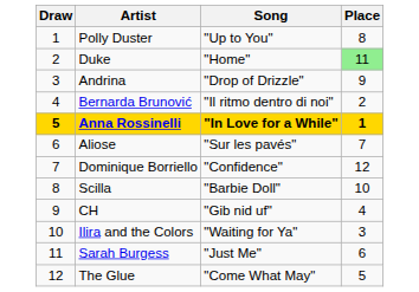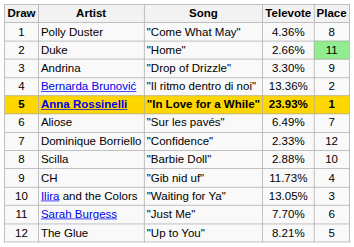 <table class="sortable wikitable" style="margin: 1em auto 1em auto; text-align:center">
 <tr>
 <th>Draw</th>
 <th>Artist</th>
 <th>Song</th>
+<th>Televote</th>
 <th>Place</th>
 </tr>
 <tr>
 <td>1</td>
 <td align="left">Polly Duster</td>
-<td align="left">"Up to You"</td>
+<td align="left">"Come What May"</td>
+<td>4.36%</td>
 <td>8</td>
 </tr>
 <tr>
 <td>2</td>
 <td align="left">Duke</td>
 <td align="left">"Home"</td>
+<td>2.66%</td>
 <td style="background: lightgreen;">11</td>
 </tr>
 <tr>
 <td>3</td>
 <td align="left">Andrina</td>
 <td align="left">"Drop of Drizzle"</td>
+<td>3.30%</td>
 <td>9</td>
 </tr>
 <tr>
 <td>4</td>
 <td align="left"><a href='#'>Bernarda Brunović</a></td>
 <td align="left">"Il ritmo dentro di noi"</td>
+<td>13.36%</td>
 <td>2</td>
 </tr>
 <tr style="font-weight:bold; background:gold;">
 <td>5</td>
 <td align="left"><a href='#'>Anna Rossinelli</a></td>
 <td align="left">"In Love for a While"</td>
+<td>23.93%</td>
 <td>1</td>
 </tr>
 <tr>
 <td>6</td>
 <td align="left">Aliose</td>
 <td align="left">"Sur les pavés"</td>
+<td>6.49%</td>
 <td>7</td>
 </tr>
 <tr>
 <td>7</td>
 <td align="left">Dominique Borriello</td>
 <td align="left">"Confidence"</td>
+<td>2.33%</td>
 <td>12</td>
 </tr>
 <tr>
 <td>8</td>
 <td align="left">Scilla</td>
 <td align="left">"Barbie Doll"</td>
+<td>2.88%</td>
 <td>10</td>
 </tr>
 <tr>
 <td>9</td>
 <td align="left">CH</td>
 <td align="left">"Gib nid uf"</td>
+<td>11.73%</td>
 <td>4</td>
 </tr>
 <tr>
 <td>10</td>
 <td align="left"><a href='#'>Ilira</a> and the Colors</td>
 <td align="left">"Waiting for Ya"</td>
+<td>13.05%</td>
 <td>3</td>
 </tr>
 <tr>
 <td>11</td>
 <td align="left"><a href='#'>Sarah Burgess</a></td>
 <td align="left">"Just Me"</td>
+<td>7.70%</td>
 <td>6</td>
 </tr>
 <tr>
 <td>12</td>
 <td align="left">The Glue</td>
-<td align="left">"Come What May"</td>
+<td align="left">"Up to You"</td>
+<td>8.21%</td>
 <td>5</td>
 </tr>
 </table>
